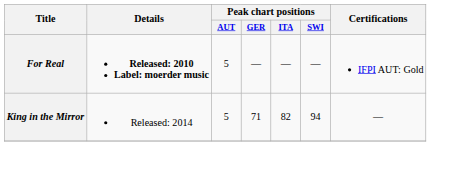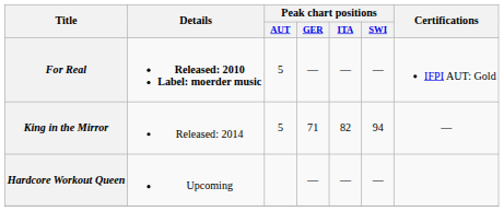 <table class="wikitable plainrowheaders" style="text-align:center;">
 <tr>
 <th scope="col" rowspan="2">Title</th>
 <th scope="col" rowspan="2">Details</th>
 <th scope="col" colspan="4">Peak chart positions</th>
 <th scope="col" rowspan="2">Certifications</th>
 </tr>
 <tr>
 <th scope="col" style="width:3em;font-size:85%;"><a href='#'>AUT</a><br></th>
 <th scope="col" style="width:3em;font-size:85%;"><a href='#'>GER</a><br></th>
 <th scope="col" style="width:3em;font-size:85%;"><a href='#'>ITA</a><br></th>
 <th scope="col" style="width:3em;font-size:85%;"><a href='#'>SWI</a><br></th>
 </tr>
 <tr>
 <th scope="row"><em>For Real</em></th>
 <td><strong><br><ul><li>Released: 2010</li><li>Label: moerder music</li></ul></strong></td>
 <td>5</td>
 <td>—</td>
 <td>—</td>
 <td>—</td>
 <td><br><ul><li><a href='#'>IFPI</a> AUT: Gold</li></ul></td>
 </tr>
 <tr>
 <th scope="row"><em>King in the Mirror</em></th>
 <td><br><ul><li>Released: 2014</li></ul></td>
 <td>5</td>
 <td>71</td>
 <td>82</td>
 <td>94</td>
 <td>—</td>
 </tr>
 <tr>
+<th scope="row"><em>Hardcore Workout Queen</em></th>
+<td><br><ul><li>Upcoming</li></ul></td>
+<td></td>
+<td>—</td>
+<td>—</td>
+<td>—</td>
+<td></td>
+</tr>
+<tr>
 </tr>
 </table>
